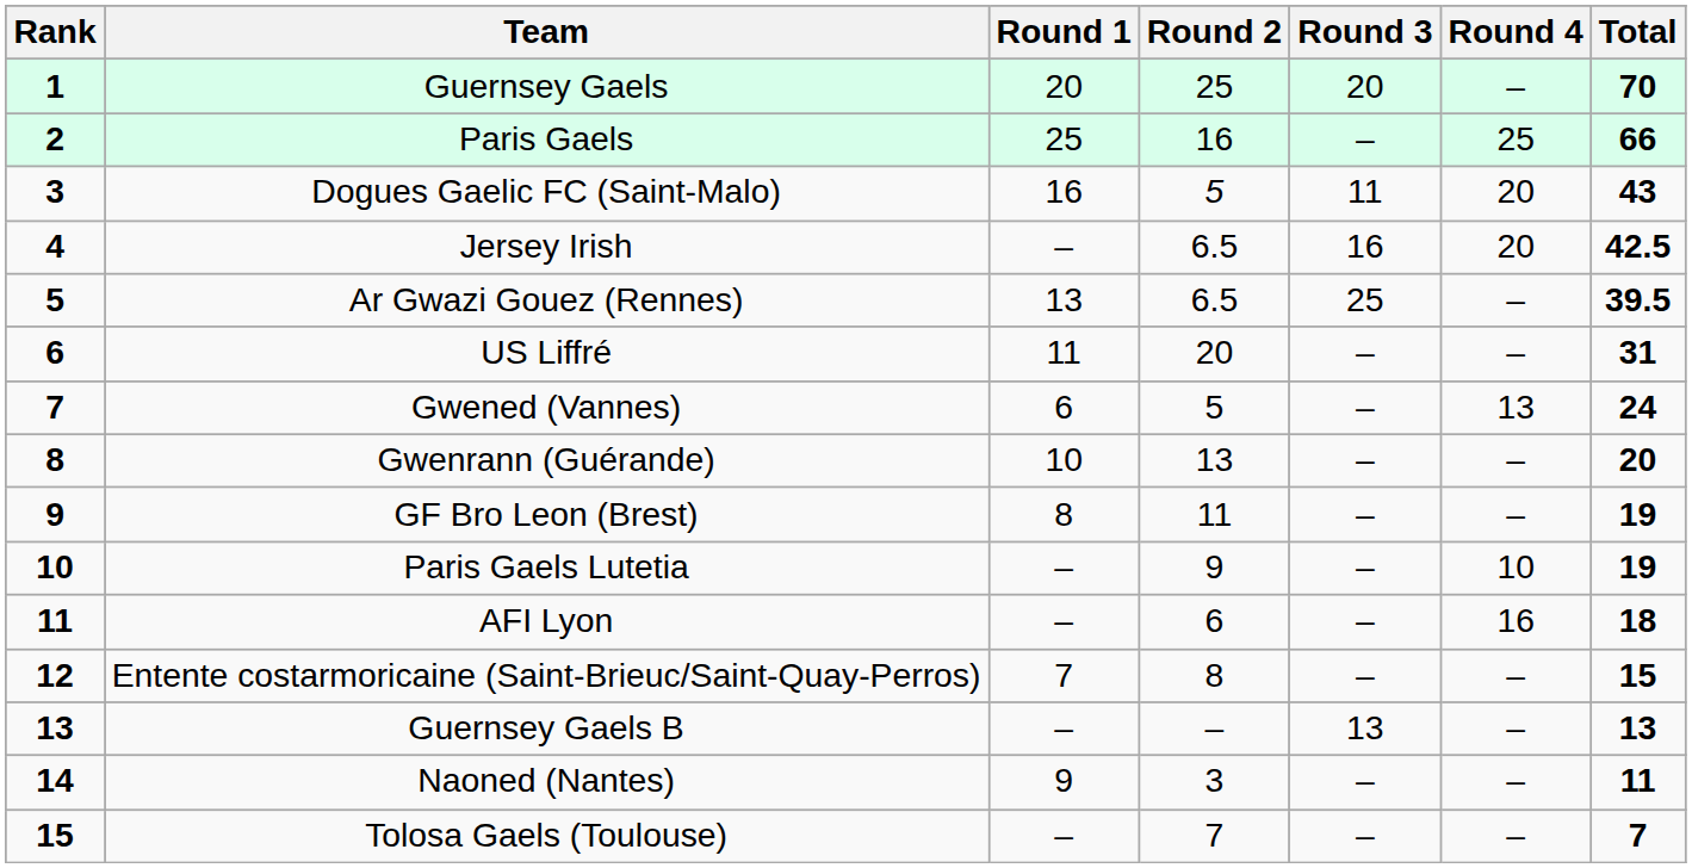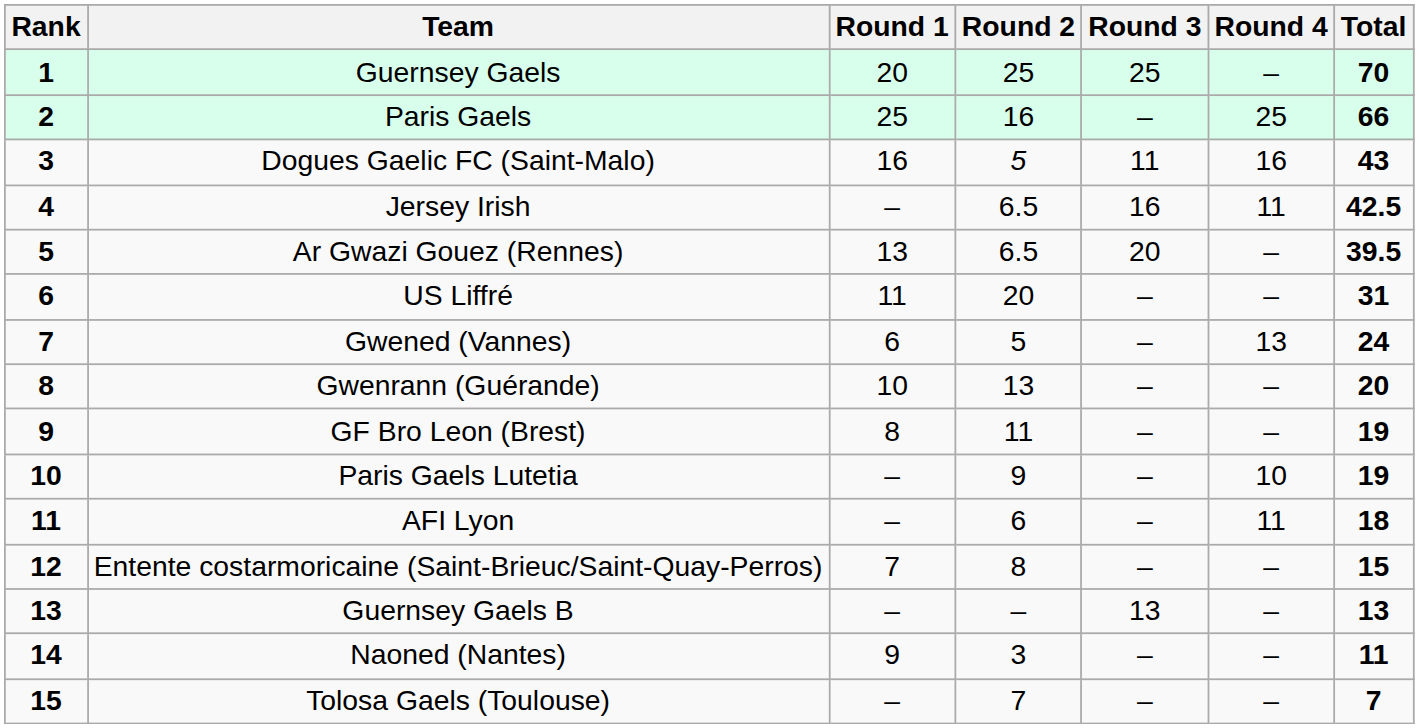 <table class="wikitable">
 <tr style="background:silver"!>
 <th>Rank</th>
 <th>Team</th>
 <th>Round 1</th>
 <th>Round 2</th>
 <th>Round 3</th>
 <th>Round 4</th>
 <th>Total</th>
 </tr>
 <tr bgcolor=#d8ffeb align="center">
 <td><strong>1</strong></td>
 <td>Guernsey Gaels</td>
 <td>20</td>
 <td>25</td>
-<td>20</td>
+<td>25</td>
 <td>–</td>
 <td><strong>70</strong></td>
 </tr>
 <tr bgcolor=#d8ffeb align="center">
 <td><strong>2</strong></td>
 <td>Paris Gaels</td>
 <td>25</td>
 <td>16</td>
 <td>–</td>
 <td>25</td>
 <td><strong>66</strong></td>
 </tr>
 <tr align="center">
 <td><strong>3</strong></td>
 <td>Dogues Gaelic FC (Saint-Malo)</td>
 <td>16</td>
 <td><em>5</em></td>
 <td>11</td>
-<td>20</td>
+<td>16</td>
 <td><strong>43</strong></td>
 </tr>
 <tr align="center">
 <td><strong>4</strong></td>
 <td>Jersey Irish</td>
 <td>–</td>
 <td>6.5</td>
 <td>16</td>
-<td>20</td>
+<td>11</td>
 <td><strong>42.5</strong></td>
 </tr>
 <tr align="center">
 <td><strong>5</strong></td>
 <td>Ar Gwazi Gouez (Rennes)</td>
 <td>13</td>
 <td>6.5</td>
-<td>25</td>
+<td>20</td>
 <td>–</td>
 <td><strong>39.5</strong></td>
 </tr>
 <tr align="center">
 <td><strong>6</strong></td>
 <td>US Liffré</td>
 <td>11</td>
 <td>20</td>
 <td>–</td>
 <td>–</td>
 <td><strong>31</strong></td>
 </tr>
 <tr align="center">
 <td><strong>7</strong></td>
 <td>Gwened (Vannes)</td>
 <td>6</td>
 <td>5</td>
 <td>–</td>
 <td>13</td>
 <td><strong>24</strong></td>
 </tr>
 <tr align="center">
 <td><strong>8</strong></td>
 <td>Gwenrann (Guérande)</td>
 <td>10</td>
 <td>13</td>
 <td>–</td>
 <td>–</td>
 <td><strong>20</strong></td>
 </tr>
 <tr align="center">
 <td><strong>9</strong></td>
 <td>GF Bro Leon (Brest)</td>
 <td>8</td>
 <td>11</td>
 <td>–</td>
 <td>–</td>
 <td><strong>19</strong></td>
 </tr>
 <tr align="center">
 <td><strong>10</strong></td>
 <td>Paris Gaels Lutetia</td>
 <td>–</td>
 <td>9</td>
 <td>–</td>
 <td>10</td>
 <td><strong>19</strong></td>
 </tr>
 <tr align="center">
 <td><strong>11</strong></td>
 <td>AFI Lyon</td>
 <td>–</td>
 <td>6</td>
 <td>–</td>
-<td>16</td>
+<td>11</td>
 <td><strong>18</strong></td>
 </tr>
 <tr align="center">
 <td><strong>12</strong></td>
 <td>Entente costarmoricaine (Saint-Brieuc/Saint-Quay-Perros)</td>
 <td>7</td>
 <td>8</td>
 <td>–</td>
 <td>–</td>
 <td><strong>15</strong></td>
 </tr>
 <tr align="center">
 <td><strong>13</strong></td>
 <td>Guernsey Gaels B</td>
 <td>–</td>
 <td>–</td>
 <td>13</td>
 <td>–</td>
 <td><strong>13</strong></td>
 </tr>
 <tr align="center">
 <td><strong>14</strong></td>
 <td>Naoned (Nantes)</td>
 <td>9</td>
 <td>3</td>
 <td>–</td>
 <td>–</td>
 <td><strong>11</strong></td>
 </tr>
 <tr align="center">
 <td><strong>15</strong></td>
 <td>Tolosa Gaels (Toulouse)</td>
 <td>–</td>
 <td>7</td>
 <td>–</td>
 <td>–</td>
 <td><strong>7</strong></td>
 </tr>
 </table>
